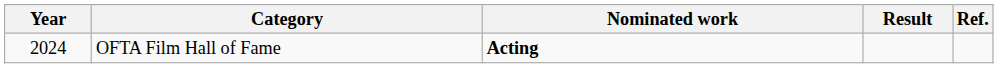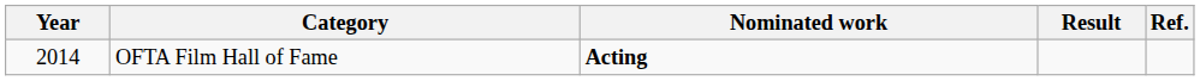 <table class="wikitable">
 <tr>
 <th scope="col" style="width:5em;">Year</th>
 <th scope="col" style="width:26em;">Category</th>
 <th scope="col" style="width:25em;">Nominated work</th>
 <th scope="col" style="width:5em;">Result</th>
 <th>Ref.</th>
 </tr>
 <tr>
-<td style="text-align:center;">2024</td>
+<td style="text-align:center;">2014</td>
 <td>OFTA Film Hall of Fame</td>
 <td><strong>Acting</strong></td>
 <td></td>
 <td></td>
 </tr>
 </table>
